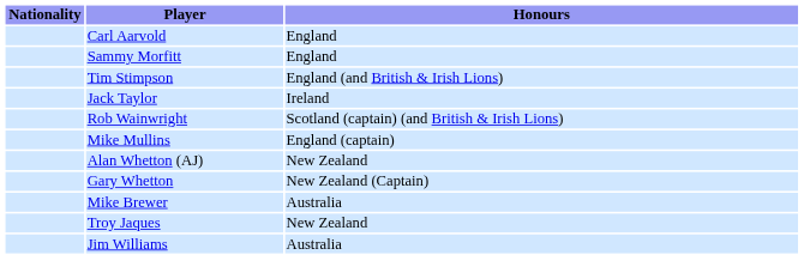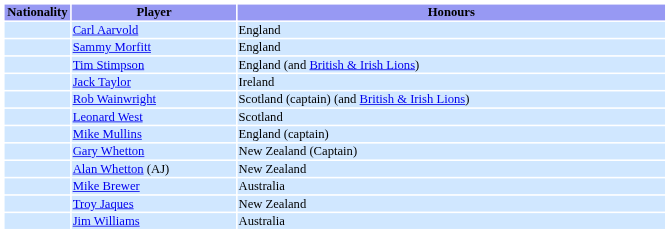 <table style="width:95%;">
 <tr style="background:#9799f3;">
 <th width=10%>Nationality</th>
 <th width=25%>Player</th>
 <th !width=5%>Honours</th>
 </tr>
 <tr style="background:#d0e7ff;">
 <td align=center></td>
 <td align=centre><a href='#'>Carl Aarvold</a></td>
 <td align=centre>England</td>
 </tr>
 <tr style="background:#d0e7ff;">
 <td align=center></td>
 <td align=centre><a href='#'>Sammy Morfitt</a></td>
 <td align=centre>England</td>
 </tr>
 <tr style="background:#d0e7ff;">
 <td align=center></td>
 <td align=centre><a href='#'>Tim Stimpson</a></td>
 <td align=centre>England (and <a href='#'>British & Irish Lions</a>)</td>
 </tr>
 <tr style="background:#d0e7ff;">
 <td align=center></td>
 <td align=centre><a href='#'>Jack Taylor</a></td>
 <td align=centre>Ireland</td>
 </tr>
 <tr style="background:#d0e7ff;">
 <td align=center></td>
 <td align=centre><a href='#'>Rob Wainwright</a></td>
 <td align=centre>Scotland (captain) (and <a href='#'>British & Irish Lions</a>)</td>
 </tr>
 <tr style="background:#d0e7ff;">
 <td align=center></td>
+<td align=centre><a href='#'>Leonard West</a></td>
+<td align=centre>Scotland</td>
+</tr>
+<tr style="background:#d0e7ff;">
+<td align=center></td>
 <td align=centre><a href='#'>Mike Mullins</a></td>
 <td align=centre>England (captain)</td>
 </tr>
 <tr style="background:#d0e7ff;">
 <td align=center></td>
-<td align=centre><a href='#'>Alan Whetton</a> (AJ)</td>
-<td align=centre>New Zealand</td>
+<td align=centre><a href='#'>Gary Whetton</a></td>
+<td align=centre>New Zealand (Captain)</td>
 </tr>
 <tr style="background:#d0e7ff;">
 <td align=center></td>
-<td align=centre><a href='#'>Gary Whetton</a></td>
-<td align=centre>New Zealand (Captain)</td>
+<td align=centre><a href='#'>Alan Whetton</a> (AJ)</td>
+<td align=centre>New Zealand</td>
 </tr>
 <tr style="background:#d0e7ff;">
 <td align=center></td>
 <td align=centre><a href='#'>Mike Brewer</a></td>
 <td align=centre>Australia</td>
 </tr>
 <tr style="background:#d0e7ff;">
 <td align=center></td>
 <td align=centre><a href='#'>Troy Jaques</a></td>
 <td align=centre>New Zealand</td>
 </tr>
 <tr style="background:#d0e7ff;">
 <td align=center></td>
 <td align=centre><a href='#'>Jim Williams</a></td>
 <td align=centre>Australia</td>
 </tr>
 <tr style="background:#d0e7ff;">
 </tr>
 </table>
